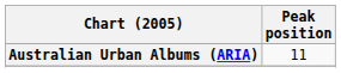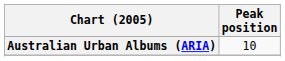 <table class="wikitable sortable plainrowheaders" style="text-align:center;">
 <tr>
 <th scope="col">Chart (2005)</th>
 <th scope="col">Peak<br>position</th>
 </tr>
 <tr>
 </tr>
 <tr>
 <th scope="row">Australian Urban Albums (<a href='#'>ARIA</a>)</th>
-<td>11</td>
+<td>10</td>
 </tr>
 <tr>
 </tr>
 <tr>
 </tr>
 <tr>
 </tr>
 <tr>
 </tr>
 <tr>
 </tr>
 <tr>
 </tr>
 <tr>
 </tr>
 <tr>
 </tr>
 <tr>
 </tr>
 <tr>
 </tr>
 <tr>
 </tr>
 <tr>
 </tr>
 </table>
